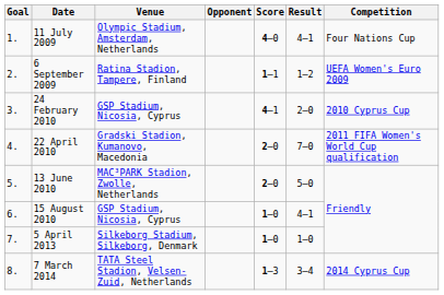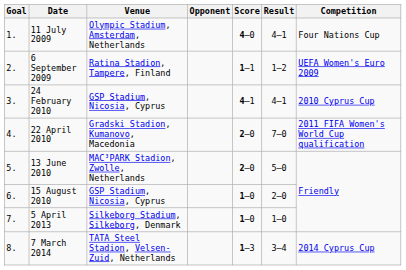 <table class="wikitable">
 <tr>
 <th>Goal</th>
 <th>Date</th>
 <th>Venue</th>
 <th>Opponent</th>
 <th>Score</th>
 <th>Result</th>
 <th>Competition</th>
 </tr>
 <tr>
 <td>1.</td>
 <td>11 July 2009</td>
 <td><a href='#'>Olympic Stadium</a>, <a href='#'>Amsterdam</a>, Netherlands</td>
 <td></td>
 <td align=center><strong>4</strong>–0</td>
 <td align=center>4–1</td>
 <td>Four Nations Cup</td>
 </tr>
 <tr>
 <td>2.</td>
 <td>6 September 2009</td>
 <td><a href='#'>Ratina Stadion</a>, <a href='#'>Tampere</a>, Finland</td>
 <td></td>
 <td align=center><strong>1</strong>–1</td>
 <td align=center>1–2</td>
 <td><a href='#'>UEFA Women's Euro 2009</a></td>
 </tr>
 <tr>
 <td>3.</td>
 <td>24 February 2010</td>
 <td><a href='#'>GSP Stadium</a>, <a href='#'>Nicosia</a>, Cyprus</td>
 <td></td>
 <td align=center><strong>4</strong>–1</td>
-<td align=center>2–0</td>
+<td align=center>4–1</td>
 <td><a href='#'>2010 Cyprus Cup</a></td>
 </tr>
 <tr>
 <td>4.</td>
 <td>22 April 2010</td>
 <td><a href='#'>Gradski Stadion</a>, <a href='#'>Kumanovo</a>, Macedonia</td>
 <td></td>
 <td align=center><strong>2</strong>–0</td>
 <td align=center>7–0</td>
 <td><a href='#'>2011 FIFA Women's World Cup qualification</a></td>
 </tr>
 <tr>
 <td>5.</td>
 <td>13 June 2010</td>
 <td><a href='#'>MAC³PARK Stadion</a>, <a href='#'>Zwolle</a>, Netherlands</td>
 <td></td>
 <td align=center><strong>2</strong>–0</td>
 <td align=center>5–0</td>
 <td rowspan=3><a href='#'>Friendly</a></td>
 </tr>
 <tr>
 <td>6.</td>
 <td>15 August 2010</td>
 <td><a href='#'>GSP Stadium</a>, <a href='#'>Nicosia</a>, Cyprus</td>
 <td></td>
 <td align=center><strong>1</strong>–0</td>
-<td align=center>4–1</td>
+<td align=center>2–0</td>
 </tr>
 <tr>
 <td>7.</td>
 <td>5 April 2013</td>
 <td><a href='#'>Silkeborg Stadium</a>, <a href='#'>Silkeborg</a>, Denmark</td>
 <td></td>
 <td align=center><strong>1</strong>–0</td>
 <td align=center>1–0</td>
 </tr>
 <tr>
 <td>8.</td>
 <td>7 March 2014</td>
 <td><a href='#'>TATA Steel Stadion</a>, <a href='#'>Velsen-Zuid</a>, Netherlands</td>
 <td></td>
 <td align=center><strong>1</strong>–3</td>
 <td align=center>3–4</td>
 <td><a href='#'>2014 Cyprus Cup</a></td>
 </tr>
 </table>
